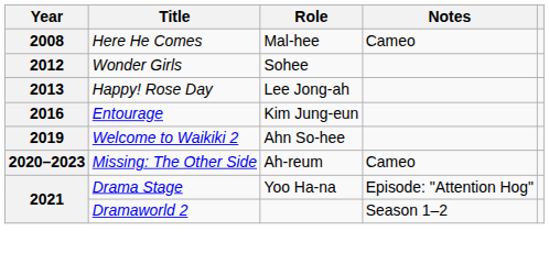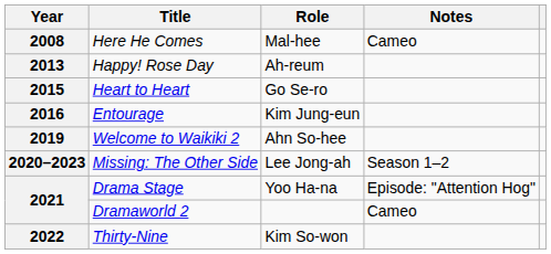 <table class="wikitable plainrowheaders sortable">
 <tr>
 <th scope="col">Year</th>
 <th scope="col">Title</th>
 <th scope="col">Role</th>
 <th scope="col">Notes</th>
 <th scope="col" class="unsortable"></th>
 </tr>
 <tr>
 <th scope="row">2008</th>
 <td><em>Here He Comes</em></td>
 <td>Mal-hee</td>
 <td>Cameo</td>
 <td style="text-align:center"></td>
 </tr>
 <tr>
-<th scope="row">2012</th>
-<td><em>Wonder Girls</em></td>
-<td>Sohee</td>
+<th scope="row">2013</th>
+<td><em>Happy! Rose Day</em></td>
+<td>Ah-reum</td>
 <td></td>
 <td style="text-align:center"></td>
 </tr>
 <tr>
-<th scope="row">2013</th>
-<td><em>Happy! Rose Day</em></td>
-<td>Lee Jong-ah</td>
+<th scope="row">2015</th>
+<td><a href='#'><em>Heart to Heart</em></a></td>
+<td>Go Se-ro</td>
 <td></td>
 <td style="text-align:center"></td>
 </tr>
 <tr>
 <th scope="row">2016</th>
 <td><em><a href='#'>Entourage</a></em></td>
 <td>Kim Jung-eun</td>
 <td></td>
 <td style="text-align:center"></td>
 </tr>
 <tr>
 <th scope="row">2019</th>
 <td><em><a href='#'>Welcome to Waikiki 2</a></em></td>
 <td>Ahn So-hee</td>
 <td></td>
 <td style="text-align:center"></td>
 </tr>
 <tr>
 <th scope="row">2020–2023</th>
 <td><em><a href='#'>Missing: The Other Side</a></em></td>
-<td>Ah-reum</td>
-<td>Cameo</td>
+<td>Lee Jong-ah</td>
+<td>Season 1–2</td>
 <td style="text-align:center"></td>
 </tr>
 <tr>
 <th scope="row" rowspan="2">2021</th>
 <td><em><a href='#'>Drama Stage</a></em></td>
 <td>Yoo Ha-na</td>
 <td>Episode: "Attention Hog"</td>
 <td style="text-align:center"></td>
 </tr>
 <tr>
 <td><em><a href='#'>Dramaworld 2</a></em></td>
 <td></td>
-<td>Season 1–2</td>
+<td>Cameo</td>
+<td style="text-align:center"></td>
+</tr>
+<tr>
+<th scope="row">2022</th>
+<td><em><a href='#'>Thirty-Nine</a></em></td>
+<td>Kim So-won</td>
+<td></td>
 <td style="text-align:center"></td>
 </tr>
 </table>
